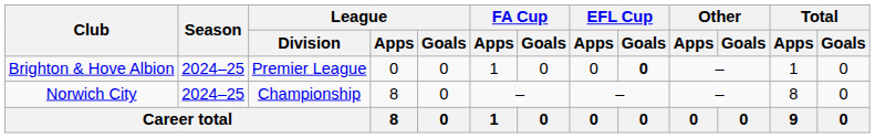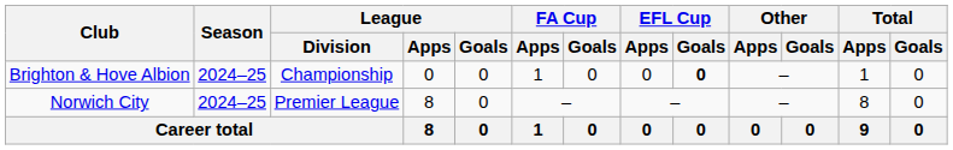 <table class=wikitable style=text-align:center>
 <tr>
 <th rowspan="2">Club</th>
 <th rowspan="2">Season</th>
 <th colspan="3">League</th>
 <th colspan="2"><a href='#'>FA Cup</a></th>
 <th colspan="2"><a href='#'>EFL Cup</a></th>
 <th colspan="2">Other</th>
 <th colspan="2">Total</th>
 </tr>
 <tr>
 <th>Division</th>
 <th>Apps</th>
 <th>Goals</th>
 <th>Apps</th>
 <th>Goals</th>
 <th>Apps</th>
 <th>Goals</th>
 <th>Apps</th>
 <th>Goals</th>
 <th>Apps</th>
 <th>Goals</th>
 </tr>
 <tr>
 <td><a href='#'>Brighton & Hove Albion</a></td>
 <td><a href='#'>2024–25</a></td>
-<td><a href='#'>Premier League</a></td>
+<td><a href='#'>Championship</a></td>
 <td>0</td>
 <td>0</td>
 <td>1</td>
 <td>0</td>
 <td>0</td>
 <td><strong>0</strong></td>
 <td colspan="2">–</td>
 <td>1</td>
 <td>0</td>
 </tr>
 <tr>
 <td><a href='#'>Norwich City</a></td>
 <td><a href='#'>2024–25</a></td>
-<td><a href='#'>Championship</a></td>
+<td><a href='#'>Premier League</a></td>
 <td>8</td>
 <td>0</td>
 <td colspan="2">–</td>
 <td colspan="2">–</td>
 <td colspan="2">–</td>
 <td>8</td>
 <td>0</td>
 </tr>
 <tr>
 <th colspan="3">Career total</th>
 <th>8</th>
 <th>0</th>
 <th>1</th>
 <th>0</th>
 <th>0</th>
 <th>0</th>
 <th>0</th>
 <th>0</th>
 <th>9</th>
 <th>0</th>
 </tr>
 </table>
